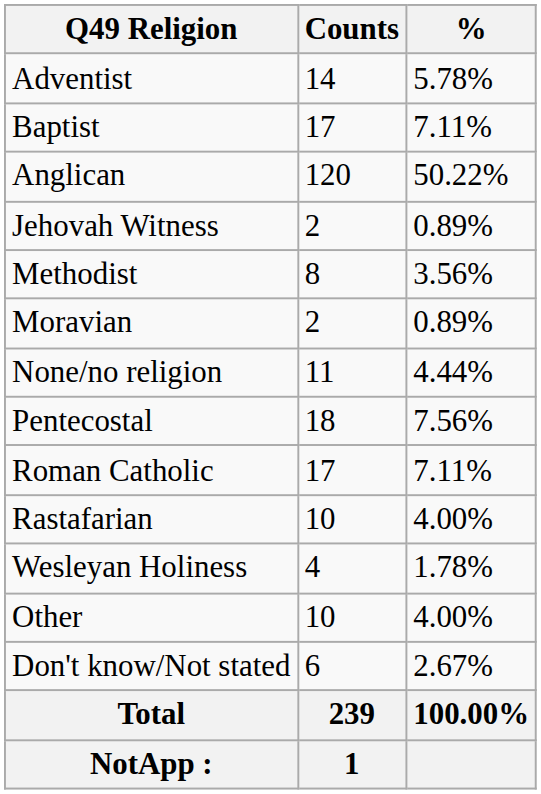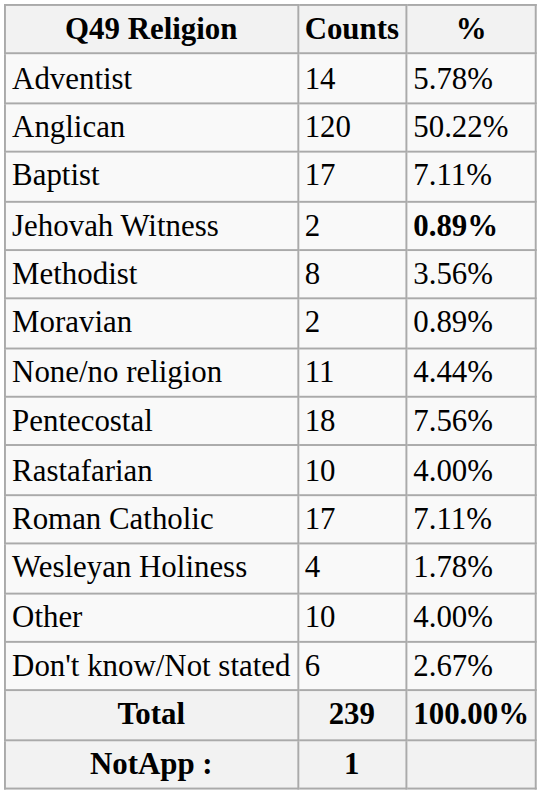 <table class="wikitable sortable">
 <tr>
 <th>Q49 Religion</th>
 <th>Counts</th>
 <th>%</th>
 </tr>
 <tr>
 <td>Adventist</td>
 <td>14</td>
 <td>5.78%</td>
 </tr>
 <tr>
+<td>Anglican</td>
+<td>120</td>
+<td>50.22%</td>
+</tr>
+<tr>
 <td>Baptist</td>
 <td>17</td>
 <td>7.11%</td>
 </tr>
 <tr>
-<td>Anglican</td>
-<td>120</td>
-<td>50.22%</td>
-</tr>
-<tr>
 <td>Jehovah Witness</td>
 <td>2</td>
-<td>0.89%</td>
+<td><strong>0.89%</strong></td>
 </tr>
 <tr>
 <td>Methodist</td>
 <td>8</td>
 <td>3.56%</td>
 </tr>
 <tr>
 <td>Moravian</td>
 <td>2</td>
 <td>0.89%</td>
 </tr>
 <tr>
 <td>None/no religion</td>
 <td>11</td>
 <td>4.44%</td>
 </tr>
 <tr>
 <td>Pentecostal</td>
 <td>18</td>
 <td>7.56%</td>
 </tr>
 <tr>
+<td>Rastafarian</td>
+<td>10</td>
+<td>4.00%</td>
+</tr>
+<tr>
 <td>Roman Catholic</td>
 <td>17</td>
 <td>7.11%</td>
-</tr>
-<tr>
-<td>Rastafarian</td>
-<td>10</td>
-<td>4.00%</td>
 </tr>
 <tr>
 <td>Wesleyan Holiness</td>
 <td>4</td>
 <td>1.78%</td>
 </tr>
 <tr>
 <td>Other</td>
 <td>10</td>
 <td>4.00%</td>
 </tr>
 <tr>
 <td>Don't know/Not stated</td>
 <td>6</td>
 <td>2.67%</td>
 </tr>
 <tr>
 <th>Total</th>
 <th>239</th>
 <th>100.00%</th>
 </tr>
 <tr>
 <th>NotApp :</th>
 <th>1</th>
 <th></th>
 </tr>
 </table>
